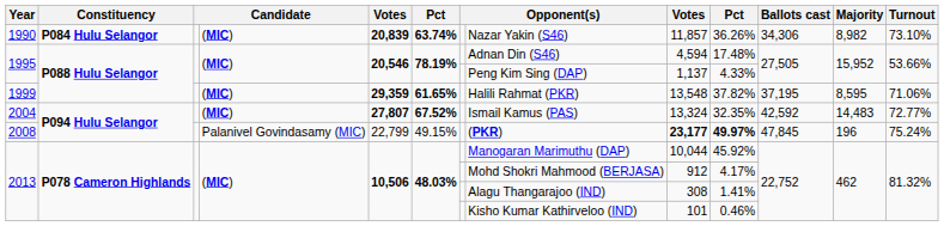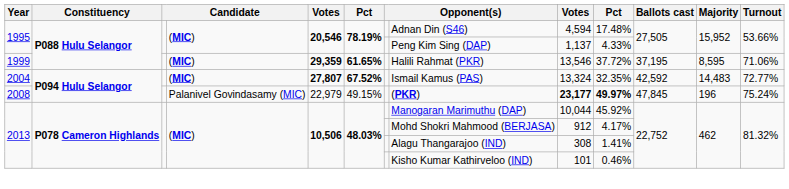 <table class="wikitable" style="margin:0.5em; font-size:95%">
 <tr>
 <th>Year</th>
 <th>Constituency</th>
 <th colspan=2>Candidate</th>
 <th>Votes</th>
 <th>Pct</th>
 <th colspan=2>Opponent(s)</th>
 <th>Votes</th>
 <th>Pct</th>
 <th>Ballots cast</th>
 <th>Majority</th>
 <th>Turnout</th>
-</tr>
-<tr>
-<td><a href='#'>1990</a></td>
-<td><strong>P084 <a href='#'>Hulu Selangor</a></strong></td>
-<td></td>
-<td> (<a href='#'><strong>MIC</strong></a>)</td>
-<td align="right"><strong>20,839</strong></td>
-<td><strong>63.74%</strong></td>
-<td></td>
-<td>Nazar Yakin (<a href='#'>S46</a>)</td>
-<td align="right">11,857</td>
-<td>36.26%</td>
-<td>34,306</td>
-<td>8,982</td>
-<td>73.10%</td>
 </tr>
 <tr>
 <td rowspan=2><a href='#'>1995</a></td>
 <td rowspan=3><strong>P088 <a href='#'>Hulu Selangor</a></strong></td>
 <td rowspan=2 ></td>
 <td rowspan=2> (<a href='#'><strong>MIC</strong></a>)</td>
 <td rowspan=2 align="right"><strong>20,546</strong></td>
 <td rowspan=2><strong>78.19%</strong></td>
 <td></td>
 <td>Adnan Din (<a href='#'>S46</a>)</td>
 <td align="right">4,594</td>
 <td>17.48%</td>
 <td rowspan=2>27,505</td>
 <td rowspan=2>15,952</td>
 <td rowspan=2>53.66%</td>
 </tr>
 <tr>
 <td></td>
 <td>Peng Kim Sing (<a href='#'>DAP</a>)</td>
 <td align="right">1,137</td>
 <td align="right">4.33%</td>
 </tr>
 <tr>
 <td><a href='#'>1999</a></td>
 <td></td>
 <td> (<a href='#'><strong>MIC</strong></a>)</td>
 <td align="right"><strong>29,359</strong></td>
 <td><strong>61.65%</strong></td>
 <td></td>
 <td>Halili Rahmat (<a href='#'>PKR</a>)</td>
-<td align="right">13,548</td>
-<td>37.82%</td>
+<td align="right">13,546</td>
+<td>37.72%</td>
 <td>37,195</td>
 <td>8,595</td>
 <td>71.06%</td>
 </tr>
 <tr>
 <td><a href='#'>2004</a></td>
 <td rowspan=2><strong>P094 <a href='#'>Hulu Selangor</a></strong></td>
 <td></td>
 <td> (<a href='#'><strong>MIC</strong></a>)</td>
 <td align="right"><strong>27,807</strong></td>
 <td><strong>67.52%</strong></td>
 <td></td>
 <td>Ismail Kamus (<a href='#'>PAS</a>)</td>
 <td align="right">13,324</td>
 <td>32.35%</td>
 <td>42,592</td>
 <td>14,483</td>
 <td>72.77%</td>
 </tr>
 <tr>
 <td><a href='#'>2008</a></td>
 <td></td>
 <td>Palanivel Govindasamy (<a href='#'>MIC</a>)</td>
-<td align="right">22,799</td>
+<td align="right">22,979</td>
 <td>49.15%</td>
 <td></td>
 <td> (<a href='#'><strong>PKR</strong></a>)</td>
 <td align="right"><strong>23,177</strong></td>
 <td><strong>49.97%</strong></td>
 <td>47,845</td>
 <td>196</td>
 <td>75.24%</td>
 </tr>
 <tr>
 <td rowspan=4><a href='#'>2013</a></td>
 <td rowspan=4><strong>P078 <a href='#'>Cameron Highlands</a></strong></td>
 <td rowspan=4 ></td>
 <td rowspan=4> (<a href='#'><strong>MIC</strong></a>)</td>
 <td rowspan=4 align="right"><strong>10,506</strong></td>
 <td rowspan=4><strong>48.03%</strong></td>
 <td></td>
 <td><a href='#'>Manogaran Marimuthu</a> (<a href='#'>DAP</a>)</td>
 <td align="right">10,044</td>
 <td>45.92%</td>
 <td rowspan="4">22,752</td>
 <td rowspan="4">462</td>
 <td rowspan="4">81.32%</td>
 </tr>
 <tr>
 <td bgcolor=></td>
 <td>Mohd Shokri Mahmood (<a href='#'>BERJASA</a>)</td>
 <td align="right">912</td>
 <td align="right">4.17%</td>
 </tr>
 <tr>
 <td></td>
 <td>Alagu Thangarajoo (<a href='#'>IND</a>)</td>
 <td align="right">308</td>
 <td align="right">1.41%</td>
 </tr>
 <tr>
 <td></td>
 <td>Kisho Kumar Kathirveloo (<a href='#'>IND</a>)</td>
 <td align="right">101</td>
 <td align="right">0.46%</td>
 </tr>
 </table>
